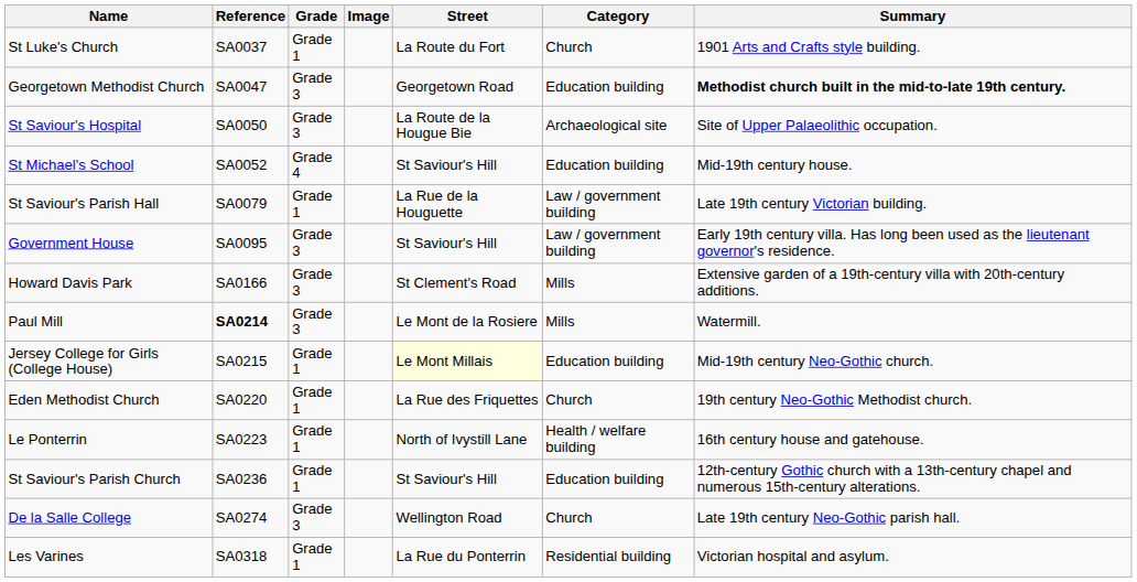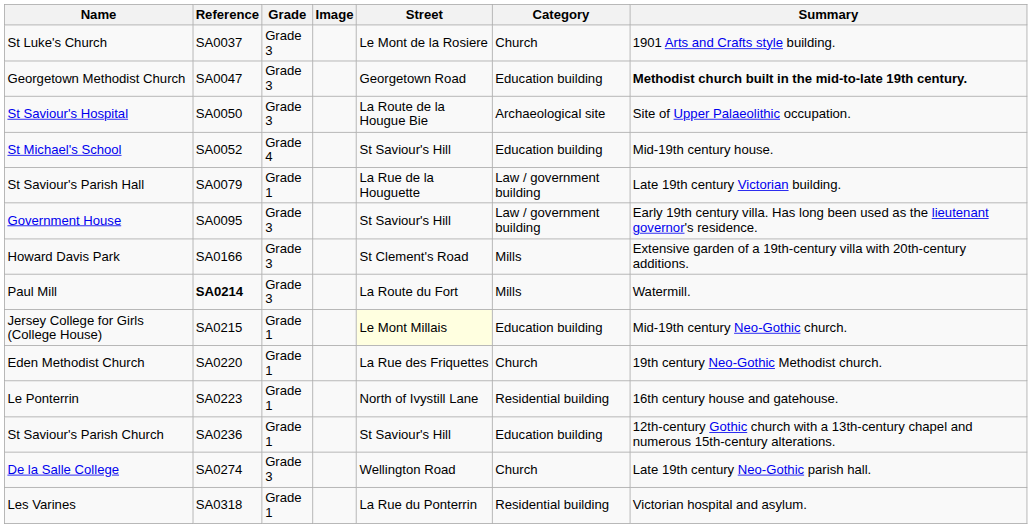 <table class="wikitable sortable">
 <tr>
 <th>Name</th>
 <th>Reference</th>
 <th>Grade</th>
 <th>Image</th>
 <th>Street</th>
 <th>Category</th>
 <th>Summary</th>
 </tr>
 <tr>
 <td>St Luke's Church</td>
 <td>SA0037</td>
-<td>Grade 1</td>
+<td>Grade 3</td>
 <td></td>
-<td>La Route du Fort</td>
+<td>Le Mont de la Rosiere</td>
 <td>Church</td>
 <td>1901 <a href='#'>Arts and Crafts style</a> building.</td>
 </tr>
 <tr>
 <td>Georgetown Methodist Church</td>
 <td>SA0047</td>
 <td>Grade 3</td>
 <td></td>
 <td>Georgetown Road</td>
 <td>Education building</td>
 <td><strong>Methodist church built in the mid-to-late 19th century.</strong></td>
 </tr>
 <tr>
 <td><a href='#'>St Saviour's Hospital</a></td>
 <td>SA0050</td>
 <td>Grade 3</td>
 <td></td>
 <td>La Route de la Hougue Bie</td>
 <td>Archaeological site</td>
 <td>Site of <a href='#'>Upper Palaeolithic</a> occupation.</td>
 </tr>
 <tr>
 <td><a href='#'>St Michael's School</a></td>
 <td>SA0052</td>
 <td>Grade 4</td>
 <td></td>
 <td>St Saviour's Hill</td>
 <td>Education building</td>
 <td>Mid-19th century house.</td>
 </tr>
 <tr>
 <td>St Saviour's Parish Hall</td>
 <td>SA0079</td>
 <td>Grade 1</td>
 <td></td>
 <td>La Rue de la Houguette</td>
 <td>Law / government building</td>
 <td>Late 19th century <a href='#'>Victorian</a> building.</td>
 </tr>
 <tr>
 <td><a href='#'>Government House</a></td>
 <td>SA0095</td>
 <td>Grade 3</td>
 <td></td>
 <td>St Saviour's Hill</td>
 <td>Law / government building</td>
 <td>Early 19th century villa. Has long been used as the <a href='#'>lieutenant governor</a>'s residence.</td>
 </tr>
 <tr>
 <td>Howard Davis Park</td>
 <td>SA0166</td>
 <td>Grade 3</td>
 <td></td>
 <td>St Clement's Road</td>
 <td>Mills</td>
 <td>Extensive garden of a 19th-century villa with 20th-century additions.</td>
 </tr>
 <tr>
 <td>Paul Mill</td>
 <td><strong>SA0214</strong></td>
 <td>Grade 3</td>
 <td></td>
-<td>Le Mont de la Rosiere</td>
+<td>La Route du Fort</td>
 <td>Mills</td>
 <td>Watermill.</td>
 </tr>
 <tr>
 <td>Jersey College for Girls (College House)</td>
 <td>SA0215</td>
 <td>Grade 1</td>
 <td></td>
 <td style="background: lightyellow;">Le Mont Millais</td>
 <td>Education building</td>
 <td>Mid-19th century <a href='#'>Neo-Gothic</a> church.</td>
 </tr>
 <tr>
 <td>Eden Methodist Church</td>
 <td>SA0220</td>
 <td>Grade 1</td>
 <td></td>
 <td>La Rue des Friquettes</td>
 <td>Church</td>
 <td>19th century <a href='#'>Neo-Gothic</a> Methodist church.</td>
 </tr>
 <tr>
 <td>Le Ponterrin</td>
 <td>SA0223</td>
 <td>Grade 1</td>
 <td></td>
 <td>North of Ivystill Lane</td>
-<td>Health / welfare building</td>
+<td>Residential building</td>
 <td>16th century house and gatehouse.</td>
 </tr>
 <tr>
 <td>St Saviour's Parish Church</td>
 <td>SA0236</td>
 <td>Grade 1</td>
 <td></td>
 <td>St Saviour's Hill</td>
 <td>Education building</td>
 <td>12th-century <a href='#'>Gothic</a> church with a 13th-century chapel and numerous 15th-century alterations.</td>
 </tr>
 <tr>
 <td><a href='#'>De la Salle College</a></td>
 <td>SA0274</td>
 <td>Grade 3</td>
 <td></td>
 <td>Wellington Road</td>
 <td>Church</td>
 <td>Late 19th century <a href='#'>Neo-Gothic</a> parish hall.</td>
 </tr>
 <tr>
 <td>Les Varines</td>
 <td>SA0318</td>
 <td>Grade 1</td>
 <td></td>
 <td>La Rue du Ponterrin</td>
 <td>Residential building</td>
 <td>Victorian hospital and asylum.</td>
 </tr>
 </table>
